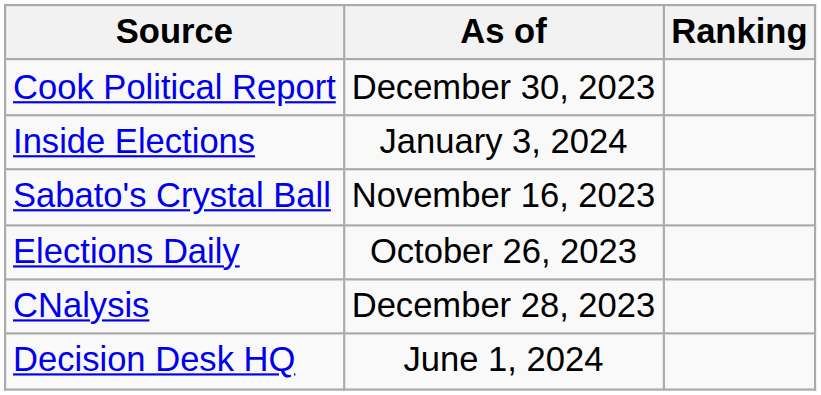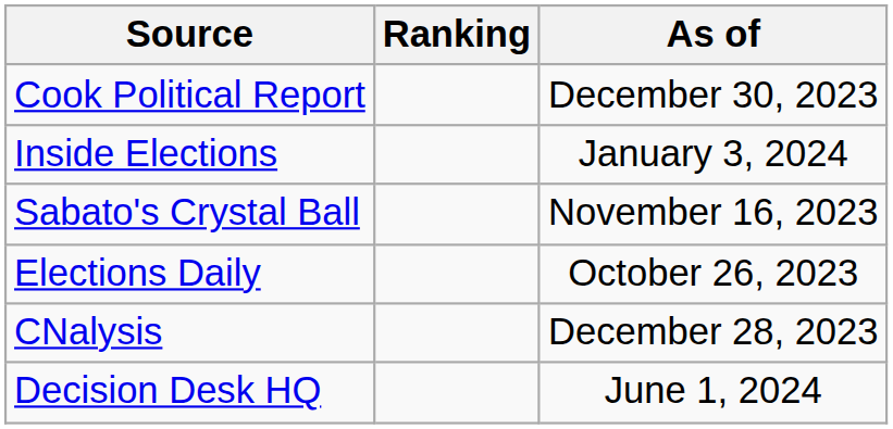 <table class="wikitable" style="text-align:center">
 <tr>
 <th>Source</th>
+<th>Ranking</th>
 <th>As of</th>
-<th>Ranking</th>
 </tr>
 <tr>
 <td align=left><a href='#'>Cook Political Report</a></td>
+<td></td>
 <td>December 30, 2023</td>
-<td></td>
 </tr>
 <tr>
 <td align=left><a href='#'>Inside Elections</a></td>
+<td></td>
 <td>January 3, 2024</td>
-<td></td>
 </tr>
 <tr>
 <td align=left><a href='#'>Sabato's Crystal Ball</a></td>
+<td></td>
 <td>November 16, 2023</td>
-<td></td>
 </tr>
 <tr>
 <td align=left><a href='#'>Elections Daily</a></td>
+<td></td>
 <td>October 26, 2023</td>
-<td></td>
 </tr>
 <tr>
 <td align=left><a href='#'>CNalysis</a></td>
+<td></td>
 <td>December 28, 2023</td>
-<td></td>
 </tr>
 <tr>
 <td align=left><a href='#'>Decision Desk HQ</a></td>
+<td></td>
 <td>June 1, 2024</td>
-<td></td>
 </tr>
 </table>
